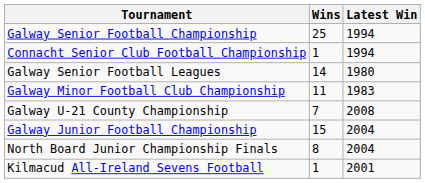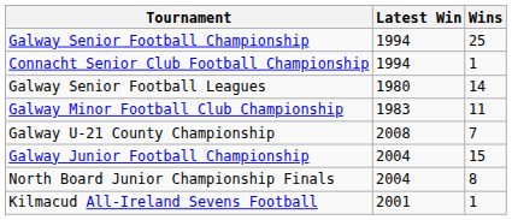 <table class="wikitable">
 <tr>
 <th>Tournament</th>
+<th>Latest Win</th>
 <th>Wins</th>
-<th>Latest Win</th>
 </tr>
 <tr>
 <td><a href='#'>Galway Senior Football Championship</a></td>
+<td>1994</td>
 <td>25</td>
-<td>1994</td>
 </tr>
 <tr>
 <td><a href='#'>Connacht Senior Club Football Championship</a></td>
+<td>1994</td>
 <td>1</td>
-<td>1994</td>
 </tr>
 <tr>
 <td>Galway Senior Football Leagues</td>
+<td>1980</td>
 <td>14</td>
-<td>1980</td>
 </tr>
 <tr>
 <td><a href='#'>Galway Minor Football Club Championship</a></td>
+<td>1983</td>
 <td>11</td>
-<td>1983</td>
 </tr>
 <tr>
 <td>Galway U-21 County Championship</td>
+<td>2008</td>
 <td>7</td>
-<td>2008</td>
 </tr>
 <tr>
 <td><a href='#'>Galway Junior Football Championship</a></td>
+<td>2004</td>
 <td>15</td>
-<td>2004</td>
 </tr>
 <tr>
 <td>North Board Junior Championship Finals</td>
+<td>2004</td>
 <td>8</td>
-<td>2004</td>
 </tr>
 <tr>
 <td>Kilmacud <a href='#'>All-Ireland Sevens Football</a></td>
+<td>2001</td>
 <td>1</td>
-<td>2001</td>
 </tr>
 </table>
